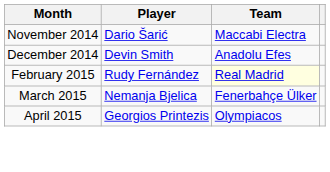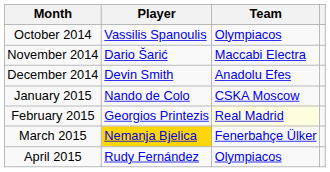 <table class="wikitable" style="text-align: center">
 <tr>
 <th>Month</th>
 <th>Player</th>
 <th>Team</th>
 <th></th>
+</tr>
+<tr>
+<td>October 2014</td>
+<td align="left"> <a href='#'>Vassilis Spanoulis</a></td>
+<td align="left"> <a href='#'>Olympiacos</a></td>
+<td></td>
 </tr>
 <tr>
 <td>November 2014</td>
 <td align="left"> <a href='#'>Dario Šarić</a></td>
 <td align=left> <a href='#'>Maccabi Electra</a></td>
 <td></td>
 </tr>
 <tr>
 <td>December 2014</td>
 <td align=left> <a href='#'>Devin Smith</a></td>
 <td align="left"> <a href='#'>Anadolu Efes</a></td>
 <td></td>
 </tr>
 <tr>
+<td>January 2015</td>
+<td align=left> <a href='#'>Nando de Colo</a></td>
+<td align=left> <a href='#'>CSKA Moscow</a></td>
+<td></td>
+</tr>
+<tr>
 <td>February 2015</td>
-<td align=left> <a href='#'>Rudy Fernández</a></td>
+<td> <a href='#'>Georgios Printezis</a></td>
 <td align=left style="background: lightyellow;"> <a href='#'>Real Madrid</a></td>
 <td></td>
 </tr>
 <tr>
 <td>March 2015</td>
-<td align=left> <a href='#'>Nemanja Bjelica</a></td>
+<td align=left style="background: gold;"> <a href='#'>Nemanja Bjelica</a></td>
 <td align=left> <a href='#'>Fenerbahçe Ülker</a></td>
 <td></td>
 </tr>
 <tr>
 <td>April 2015</td>
-<td> <a href='#'>Georgios Printezis</a></td>
+<td align=left> <a href='#'>Rudy Fernández</a></td>
 <td align="left"> <a href='#'>Olympiacos</a></td>
 <td></td>
 </tr>
 </table>
